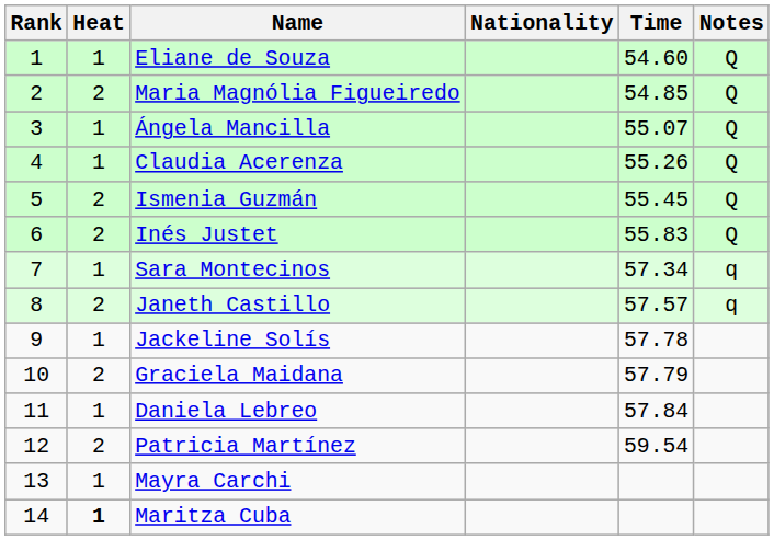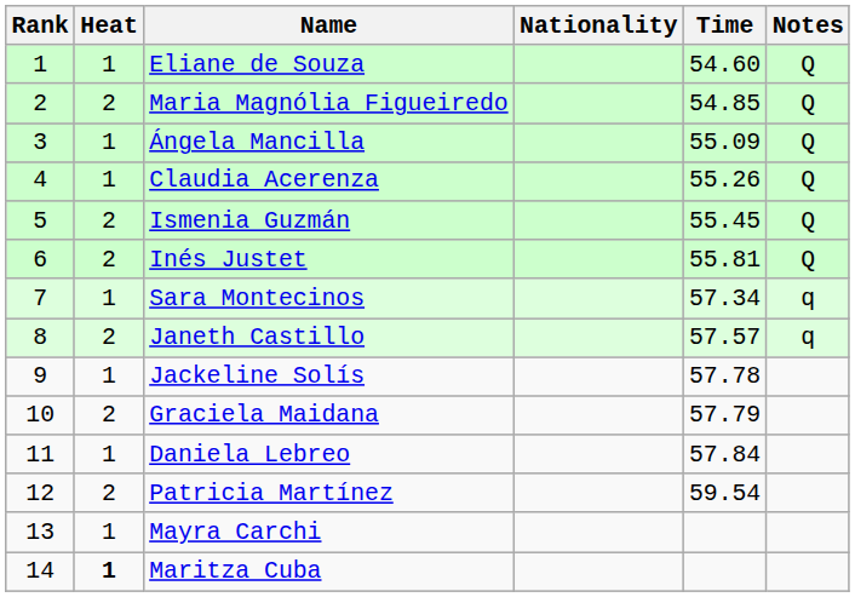 <table class="wikitable sortable" style="text-align:center">
 <tr>
 <th>Rank</th>
 <th>Heat</th>
 <th>Name</th>
 <th>Nationality</th>
 <th>Time</th>
 <th>Notes</th>
 </tr>
 <tr bgcolor=ccffcc>
 <td>1</td>
 <td>1</td>
 <td align=left><a href='#'>Eliane de Souza</a></td>
 <td align=left></td>
 <td>54.60</td>
 <td>Q</td>
 </tr>
 <tr bgcolor=ccffcc>
 <td>2</td>
 <td>2</td>
 <td align=left><a href='#'>Maria Magnólia Figueiredo</a></td>
 <td align=left></td>
 <td>54.85</td>
 <td>Q</td>
 </tr>
 <tr bgcolor=ccffcc>
 <td>3</td>
 <td>1</td>
 <td align=left><a href='#'>Ángela Mancilla</a></td>
 <td align=left></td>
-<td>55.07</td>
+<td>55.09</td>
 <td>Q</td>
 </tr>
 <tr bgcolor=ccffcc>
 <td>4</td>
 <td>1</td>
 <td align=left><a href='#'>Claudia Acerenza</a></td>
 <td align=left></td>
 <td>55.26</td>
 <td>Q</td>
 </tr>
 <tr bgcolor=ccffcc>
 <td>5</td>
 <td>2</td>
 <td align=left><a href='#'>Ismenia Guzmán</a></td>
 <td align=left></td>
 <td>55.45</td>
 <td>Q</td>
 </tr>
 <tr bgcolor=ccffcc>
 <td>6</td>
 <td>2</td>
 <td align=left><a href='#'>Inés Justet</a></td>
 <td align=left></td>
-<td>55.83</td>
+<td>55.81</td>
 <td>Q</td>
 </tr>
 <tr bgcolor=ddffdd>
 <td>7</td>
 <td>1</td>
 <td align=left><a href='#'>Sara Montecinos</a></td>
 <td align=left></td>
 <td>57.34</td>
 <td>q</td>
 </tr>
 <tr bgcolor=ddffdd>
 <td>8</td>
 <td>2</td>
 <td align=left><a href='#'>Janeth Castillo</a></td>
 <td align=left></td>
 <td>57.57</td>
 <td>q</td>
 </tr>
 <tr>
 <td>9</td>
 <td>1</td>
 <td align=left><a href='#'>Jackeline Solís</a></td>
 <td align=left></td>
 <td>57.78</td>
 <td></td>
 </tr>
 <tr>
 <td>10</td>
 <td>2</td>
 <td align=left><a href='#'>Graciela Maidana</a></td>
 <td align=left></td>
 <td>57.79</td>
 <td></td>
 </tr>
 <tr>
 <td>11</td>
 <td>1</td>
 <td align=left><a href='#'>Daniela Lebreo</a></td>
 <td align=left></td>
 <td>57.84</td>
 <td></td>
 </tr>
 <tr>
 <td>12</td>
 <td>2</td>
 <td align=left><a href='#'>Patricia Martínez</a></td>
 <td align=left></td>
 <td>59.54</td>
 <td></td>
 </tr>
 <tr>
 <td>13</td>
 <td>1</td>
 <td align=left><a href='#'>Mayra Carchi</a></td>
 <td align=left></td>
 <td></td>
 <td></td>
 </tr>
 <tr>
 <td>14</td>
 <td><strong>1</strong></td>
 <td align=left><a href='#'>Maritza Cuba</a></td>
 <td align=left></td>
 <td></td>
 <td></td>
 </tr>
 </table>
